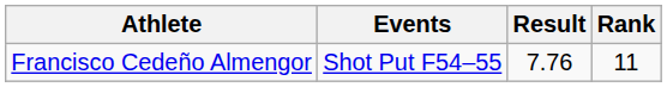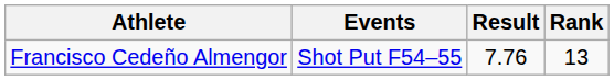 <table class=wikitable style="font-size:90%">
 <tr align=center>
 <th scope="col">Athlete</th>
 <th scope="col">Events</th>
 <th scope="col">Result</th>
 <th scope="col">Rank</th>
 </tr>
 <tr align=center>
 <td align=left><a href='#'>Francisco Cedeño Almengor</a></td>
 <td align=left><a href='#'>Shot Put F54–55</a></td>
 <td>7.76</td>
-<td>11</td>
+<td>13</td>
 </tr>
 </table>
